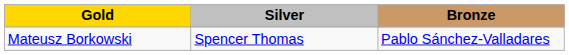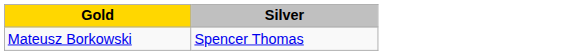 <table class="wikitable" style="text-align:left">
 <tr align="center">
 <td width=200 bgcolor=gold><strong>Gold</strong></td>
 <td width=200 bgcolor=silver><strong>Silver</strong></td>
-<td width=200 bgcolor=CC9966><strong>Bronze</strong></td>
 </tr>
 <tr>
 <td><a href='#'>Mateusz Borkowski</a><br></td>
 <td><a href='#'>Spencer Thomas</a><br></td>
-<td><a href='#'>Pablo Sánchez-Valladares</a><br></td>
 </tr>
 </table>
